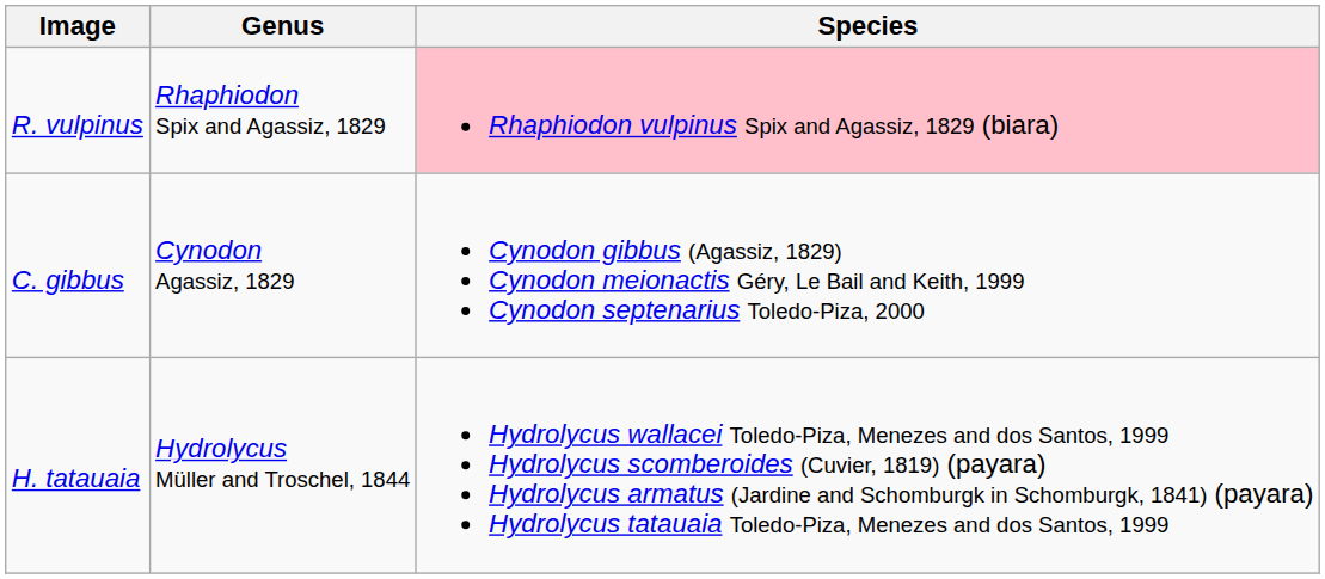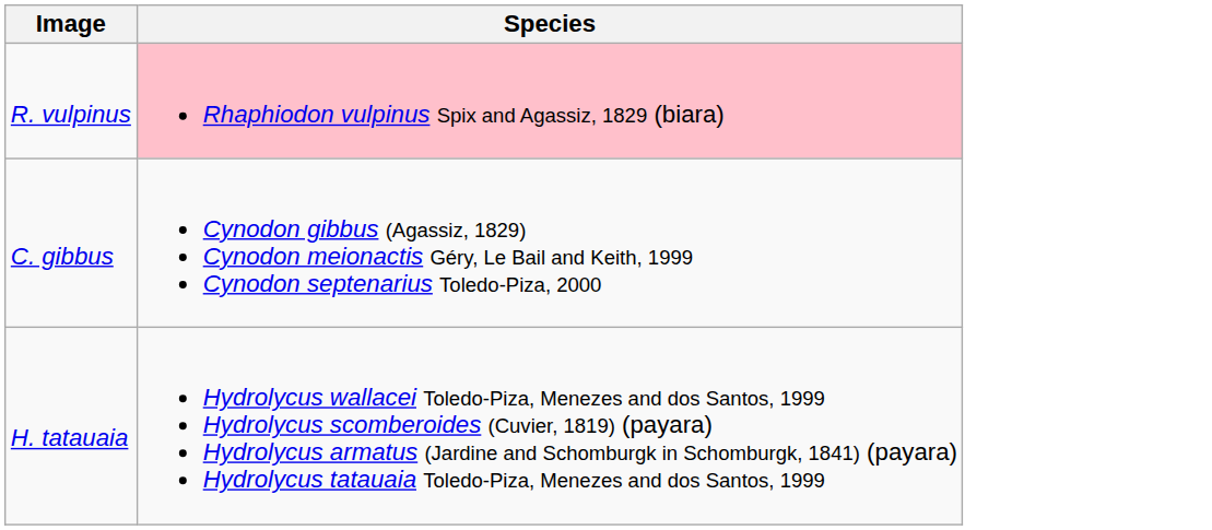 <table class="wikitable">
 <tr>
 <th>Image</th>
-<th>Genus</th>
 <th>Species</th>
 </tr>
 <tr>
 <td><br><em><a href='#'>R. vulpinus</a></em></td>
-<td><em><a href='#'>Rhaphiodon</a></em><br><small>Spix and Agassiz, 1829</small></td>
 <td style="background: pink;"><br><ul><li><em><a href='#'>Rhaphiodon vulpinus</a></em> <small>Spix and Agassiz, 1829</small> (biara)</li></ul></td>
 </tr>
 <tr>
 <td><br><em><a href='#'>C. gibbus</a></em></td>
-<td><em><a href='#'>Cynodon</a></em><br><small>Agassiz, 1829</small></td>
 <td><br><ul><li><em><a href='#'>Cynodon gibbus</a></em> <small>(Agassiz, 1829)</small></li><li><em><a href='#'>Cynodon meionactis</a></em> <small>Géry, Le Bail and Keith, 1999</small></li><li><em><a href='#'>Cynodon septenarius</a></em> <small>Toledo-Piza, 2000</small></li></ul></td>
 </tr>
 <tr>
 <td><br><em><a href='#'>H. tatauaia</a></em></td>
-<td><em><a href='#'>Hydrolycus</a></em><br><small>Müller and Troschel, 1844</small></td>
 <td><br><ul><li><em><a href='#'>Hydrolycus wallacei</a></em> <small>Toledo-Piza, Menezes and dos Santos, 1999</small></li><li><em><a href='#'>Hydrolycus scomberoides</a></em> <small>(Cuvier, 1819)</small> (payara)</li><li><em><a href='#'>Hydrolycus armatus</a></em> <small>(Jardine and Schomburgk in Schomburgk, 1841)</small> (payara)</li><li><em><a href='#'>Hydrolycus tatauaia</a></em> <small>Toledo-Piza, Menezes and dos Santos, 1999</small></li></ul></td>
 </tr>
 </table>
